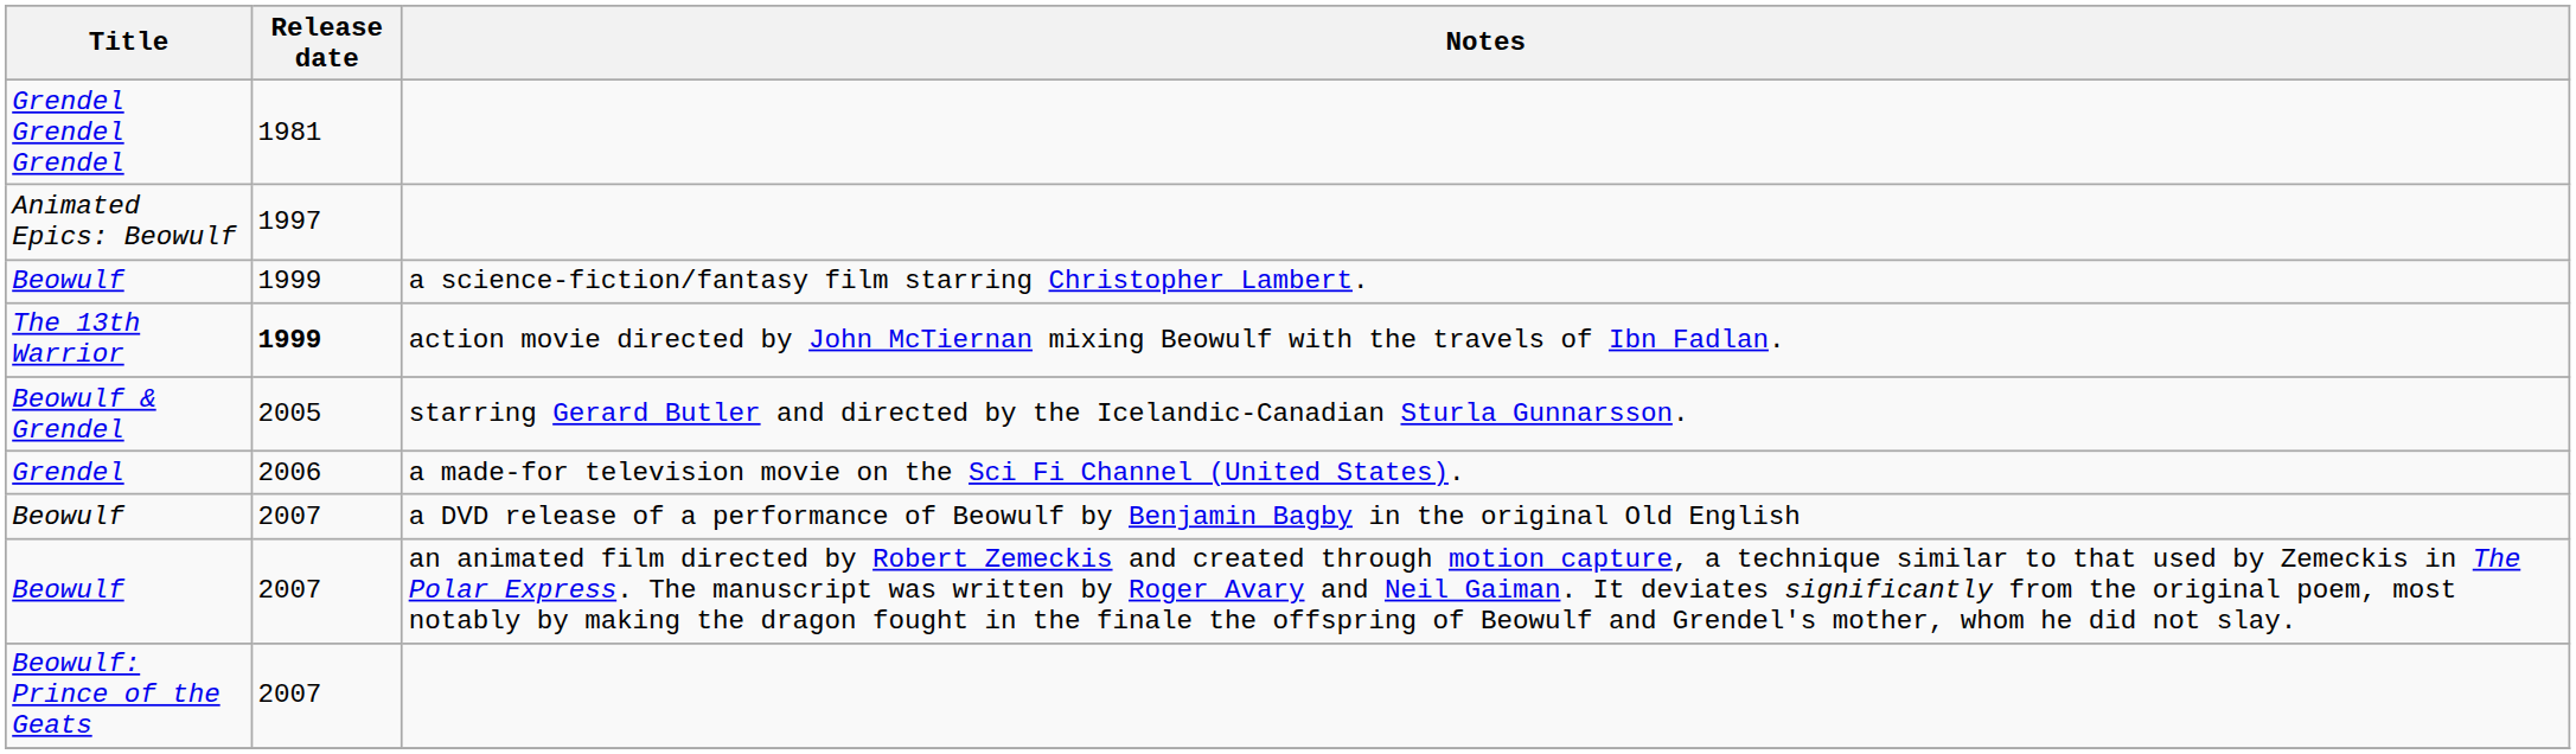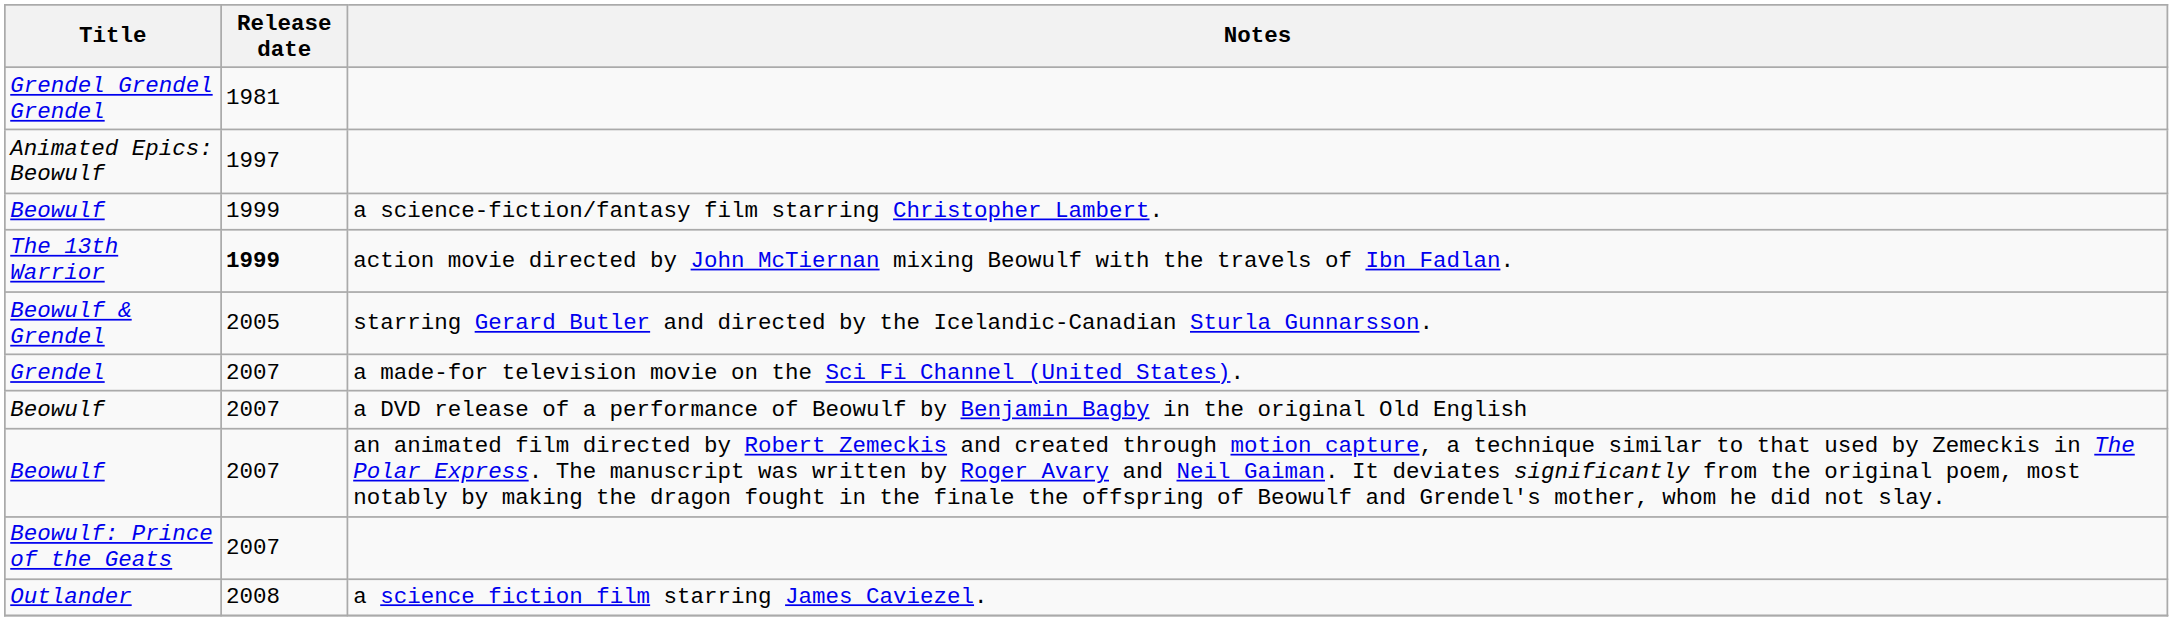 <table class="wikitable sortable">
 <tr>
 <th scope="col">Title</th>
 <th scope="col">Release date</th>
 <th scope="col" class="unsortable">Notes</th>
 </tr>
 <tr>
 <td><em><a href='#'>Grendel Grendel Grendel</a></em></td>
 <td>1981</td>
 <td></td>
 </tr>
 <tr>
 <td><em>Animated Epics: Beowulf</em></td>
 <td>1997</td>
 <td></td>
 </tr>
 <tr>
 <td><em><a href='#'>Beowulf</a></em></td>
 <td>1999</td>
 <td>a science-fiction/fantasy film starring <a href='#'>Christopher Lambert</a>.</td>
 </tr>
 <tr>
 <td><em><a href='#'>The 13th Warrior</a></em></td>
 <td><strong>1999</strong></td>
 <td>action movie directed by <a href='#'>John McTiernan</a> mixing Beowulf with the travels of <a href='#'>Ibn Fadlan</a>.</td>
 </tr>
 <tr>
 <td><em><a href='#'>Beowulf & Grendel</a></em></td>
 <td>2005</td>
 <td>starring <a href='#'>Gerard Butler</a> and directed by the Icelandic-Canadian <a href='#'>Sturla Gunnarsson</a>.</td>
 </tr>
 <tr>
 <td><em><a href='#'>Grendel</a></em></td>
-<td>2006</td>
+<td>2007</td>
 <td>a made-for television movie on the <a href='#'>Sci Fi Channel (United States)</a>.</td>
 </tr>
 <tr>
 <td><em>Beowulf</em></td>
 <td>2007</td>
 <td>a DVD release of a performance of Beowulf by <a href='#'>Benjamin Bagby</a> in the original Old English</td>
 </tr>
 <tr>
 <td><em><a href='#'>Beowulf</a></em></td>
 <td>2007</td>
 <td>an animated film directed by <a href='#'>Robert Zemeckis</a> and created through <a href='#'>motion capture</a>, a technique similar to that used by Zemeckis in <em><a href='#'>The Polar Express</a></em>. The manuscript was written by <a href='#'>Roger Avary</a> and <a href='#'>Neil Gaiman</a>. It deviates <em>significantly</em> from the original poem, most notably by making the dragon fought in the finale the offspring of Beowulf and Grendel's mother, whom he did not slay.</td>
 </tr>
 <tr>
 <td><em><a href='#'>Beowulf: Prince of the Geats</a></em></td>
 <td>2007</td>
 <td></td>
 </tr>
 <tr>
+<td><em><a href='#'>Outlander</a></em></td>
+<td>2008</td>
+<td>a <a href='#'>science fiction film</a> starring <a href='#'>James Caviezel</a>.</td>
+</tr>
+<tr>
 </tr>
 </table>
